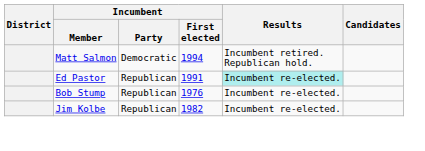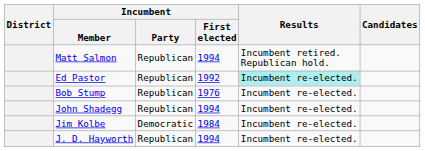 <table class="wikitable sortable">
 <tr>
 <th rowspan=2>District</th>
 <th colspan=3>Incumbent</th>
 <th rowspan=2>Results</th>
 <th rowspan=2 class="unsortable">Candidates</th>
 </tr>
 <tr valign=bottom>
 <th>Member</th>
 <th>Party</th>
 <th>First<br>elected</th>
 </tr>
 <tr>
 <th></th>
 <td><a href='#'>Matt Salmon</a></td>
-<td>Democratic</td>
+<td>Republican</td>
 <td><a href='#'>1994</a></td>
 <td>Incumbent retired.<br>Republican hold.</td>
 <td nowrap></td>
 </tr>
 <tr>
 <th></th>
 <td><a href='#'>Ed Pastor</a></td>
 <td>Republican</td>
-<td><a href='#'>1991 </a></td>
+<td><a href='#'>1992 </a></td>
 <td style="background: paleturquoise;">Incumbent re-elected.</td>
 <td nowrap></td>
 </tr>
 <tr>
 <th></th>
 <td><a href='#'>Bob Stump</a></td>
 <td>Republican</td>
 <td><a href='#'>1976</a></td>
 <td>Incumbent re-elected.</td>
 <td nowrap></td>
 </tr>
 <tr>
 <th></th>
+<td><a href='#'>John Shadegg</a></td>
+<td>Republican</td>
+<td><a href='#'>1994</a></td>
+<td>Incumbent re-elected.</td>
+<td nowrap></td>
+</tr>
+<tr>
+<th></th>
 <td><a href='#'>Jim Kolbe</a></td>
+<td>Democratic</td>
+<td><a href='#'>1984</a></td>
+<td>Incumbent re-elected.</td>
+<td nowrap></td>
+</tr>
+<tr>
+<th></th>
+<td><a href='#'>J. D. Hayworth</a></td>
 <td>Republican</td>
-<td><a href='#'>1982</a></td>
+<td><a href='#'>1994</a></td>
 <td>Incumbent re-elected.</td>
 <td nowrap></td>
 </tr>
 </table>
